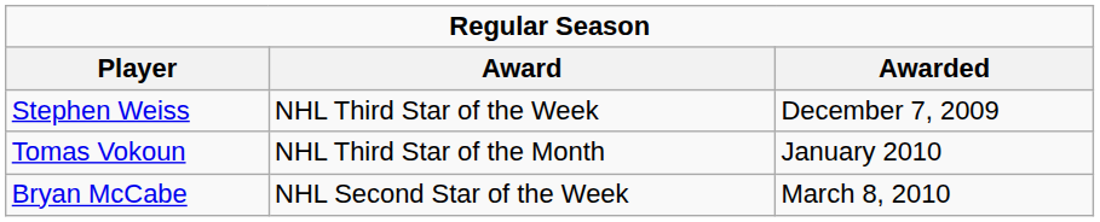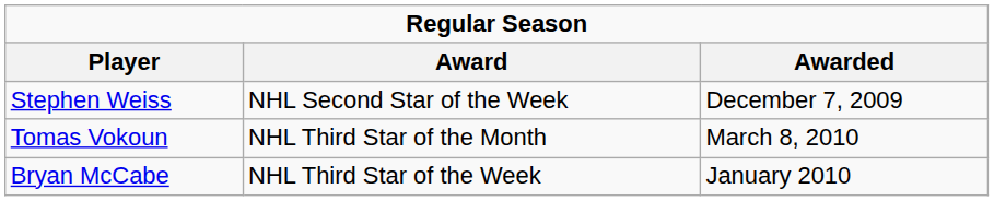 <table class="wikitable" width="52%">
 <tr>
 <td colspan="10" align="center"><strong>Regular Season</strong></td>
 </tr>
 <tr>
 <th>Player</th>
 <th>Award</th>
 <th>Awarded</th>
 </tr>
 <tr>
 <td><a href='#'>Stephen Weiss</a></td>
-<td>NHL Third Star of the Week</td>
+<td>NHL Second Star of the Week</td>
 <td>December 7, 2009</td>
 </tr>
 <tr>
 <td><a href='#'>Tomas Vokoun</a></td>
 <td>NHL Third Star of the Month</td>
-<td>January 2010</td>
+<td>March 8, 2010</td>
 </tr>
 <tr>
 <td><a href='#'>Bryan McCabe</a></td>
-<td>NHL Second Star of the Week</td>
-<td>March 8, 2010</td>
+<td>NHL Third Star of the Week</td>
+<td>January 2010</td>
 </tr>
 </table>
